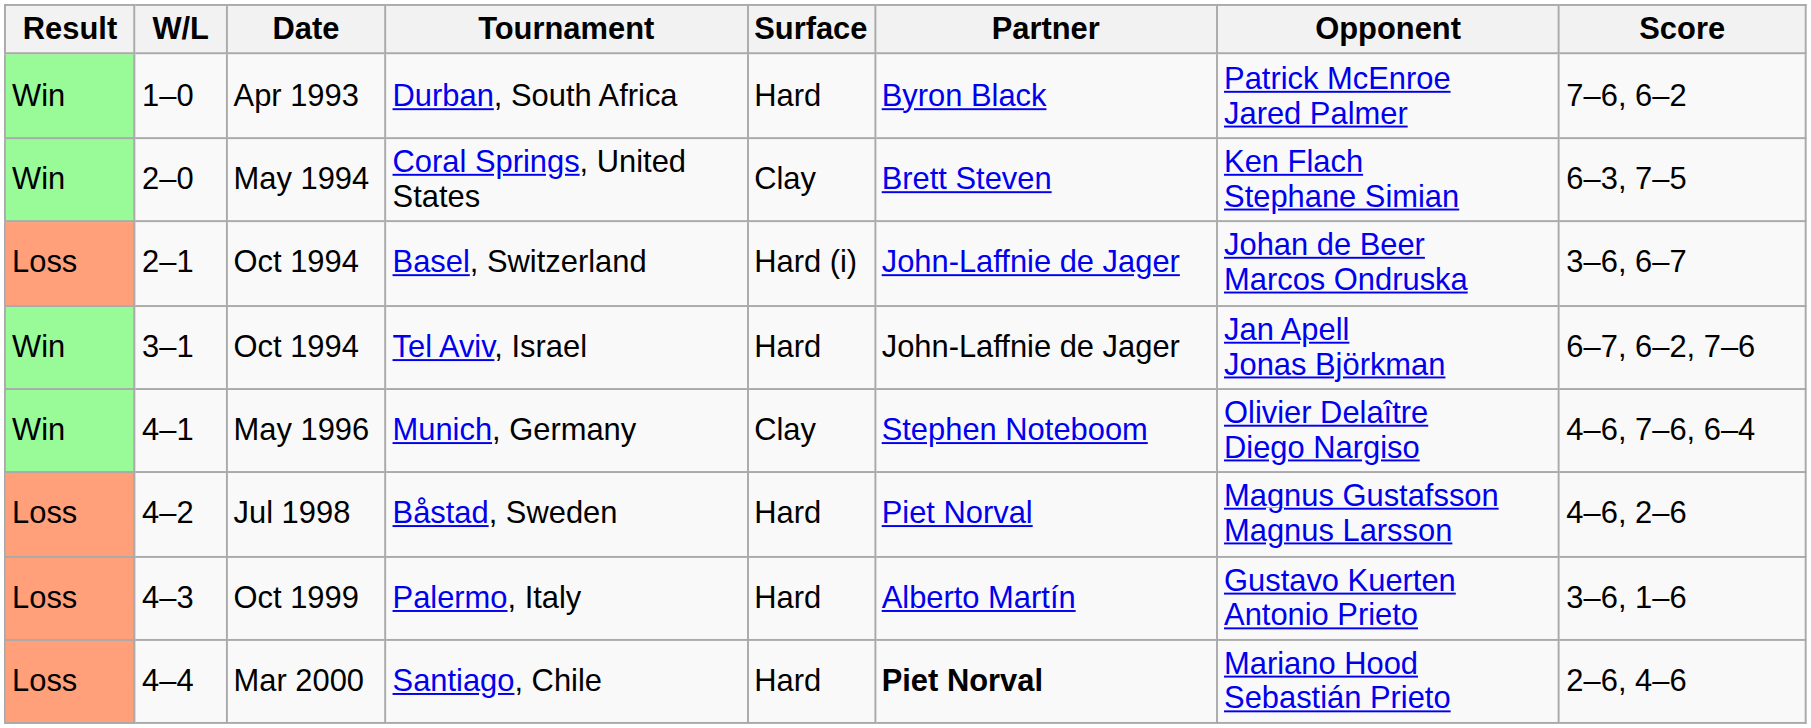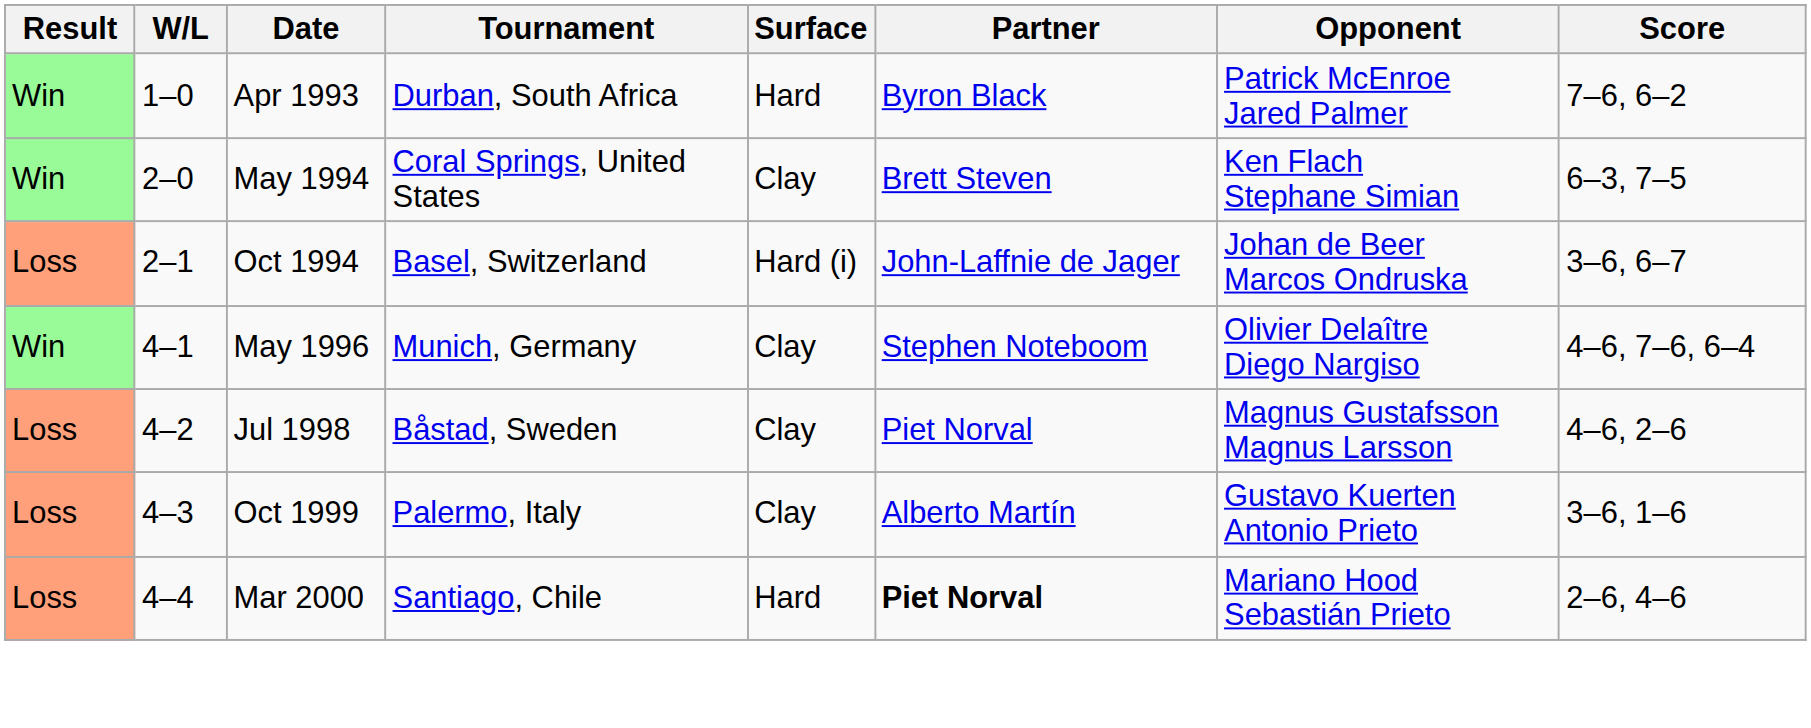 <table class="sortable wikitable">
 <tr>
 <th width=60>Result</th>
 <th width=40>W/L</th>
 <th width=75>Date</th>
 <th width=180>Tournament</th>
 <th width=55>Surface</th>
 <th width=170>Partner</th>
 <th width=170>Opponent</th>
 <th width=120>Score</th>
 </tr>
 <tr>
 <td style="background:#98fb98;">Win</td>
 <td>1–0</td>
 <td>Apr 1993</td>
 <td><a href='#'>Durban</a>, South Africa</td>
 <td>Hard</td>
 <td> <a href='#'>Byron Black</a></td>
 <td> <a href='#'>Patrick McEnroe</a> <br>  <a href='#'>Jared Palmer</a></td>
 <td>7–6, 6–2</td>
 </tr>
 <tr>
 <td style="background:#98fb98;">Win</td>
 <td>2–0</td>
 <td>May 1994</td>
 <td><a href='#'>Coral Springs</a>, United States</td>
 <td>Clay</td>
 <td> <a href='#'>Brett Steven</a></td>
 <td> <a href='#'>Ken Flach</a> <br>  <a href='#'>Stephane Simian</a></td>
 <td>6–3, 7–5</td>
 </tr>
 <tr>
 <td style="background:#ffa07a;">Loss</td>
 <td>2–1</td>
 <td>Oct 1994</td>
 <td><a href='#'>Basel</a>, Switzerland</td>
 <td>Hard (i)</td>
 <td> <a href='#'>John-Laffnie de Jager</a></td>
 <td> <a href='#'>Johan de Beer</a> <br>  <a href='#'>Marcos Ondruska</a></td>
 <td>3–6, 6–7</td>
 </tr>
 <tr>
 <td style="background:#98fb98;">Win</td>
-<td>3–1</td>
-<td>Oct 1994</td>
-<td><a href='#'>Tel Aviv</a>, Israel</td>
-<td>Hard</td>
-<td> John-Laffnie de Jager</td>
-<td> <a href='#'>Jan Apell</a> <br>  <a href='#'>Jonas Björkman</a></td>
-<td>6–7, 6–2, 7–6</td>
-</tr>
-<tr>
-<td style="background:#98fb98;">Win</td>
 <td>4–1</td>
 <td>May 1996</td>
 <td><a href='#'>Munich</a>, Germany</td>
 <td>Clay</td>
 <td> <a href='#'>Stephen Noteboom</a></td>
 <td> <a href='#'>Olivier Delaître</a> <br>  <a href='#'>Diego Nargiso</a></td>
 <td>4–6, 7–6, 6–4</td>
 </tr>
 <tr>
 <td style="background:#ffa07a;">Loss</td>
 <td>4–2</td>
 <td>Jul 1998</td>
 <td><a href='#'>Båstad</a>, Sweden</td>
-<td>Hard</td>
+<td>Clay</td>
 <td> <a href='#'>Piet Norval</a></td>
 <td> <a href='#'>Magnus Gustafsson</a> <br>  <a href='#'>Magnus Larsson</a></td>
 <td>4–6, 2–6</td>
 </tr>
 <tr>
 <td style="background:#ffa07a;">Loss</td>
 <td>4–3</td>
 <td>Oct 1999</td>
 <td><a href='#'>Palermo</a>, Italy</td>
-<td>Hard</td>
+<td>Clay</td>
 <td> <a href='#'>Alberto Martín</a></td>
 <td> <a href='#'>Gustavo Kuerten</a> <br>  <a href='#'>Antonio Prieto</a></td>
 <td>3–6, 1–6</td>
 </tr>
 <tr>
 <td style="background:#ffa07a;">Loss</td>
 <td>4–4</td>
 <td>Mar 2000</td>
 <td><a href='#'>Santiago</a>, Chile</td>
 <td>Hard</td>
 <td><strong> Piet Norval</strong></td>
 <td> <a href='#'>Mariano Hood</a> <br>  <a href='#'>Sebastián Prieto</a></td>
 <td>2–6, 4–6</td>
 </tr>
 </table>
